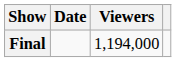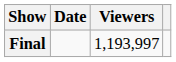 <table class="wikitable plainrowheaders sortable" style="text-align:center">
 <tr>
 <th scope="col">Show</th>
 <th scope="col">Date</th>
 <th scope="col">Viewers</th>
 <th scope="col" class="unsortable"></th>
 </tr>
 <tr>
 <th scope="row">Final</th>
 <td></td>
-<td>1,194,000</td>
+<td>1,193,997</td>
 <td></td>
 </tr>
 </table>
